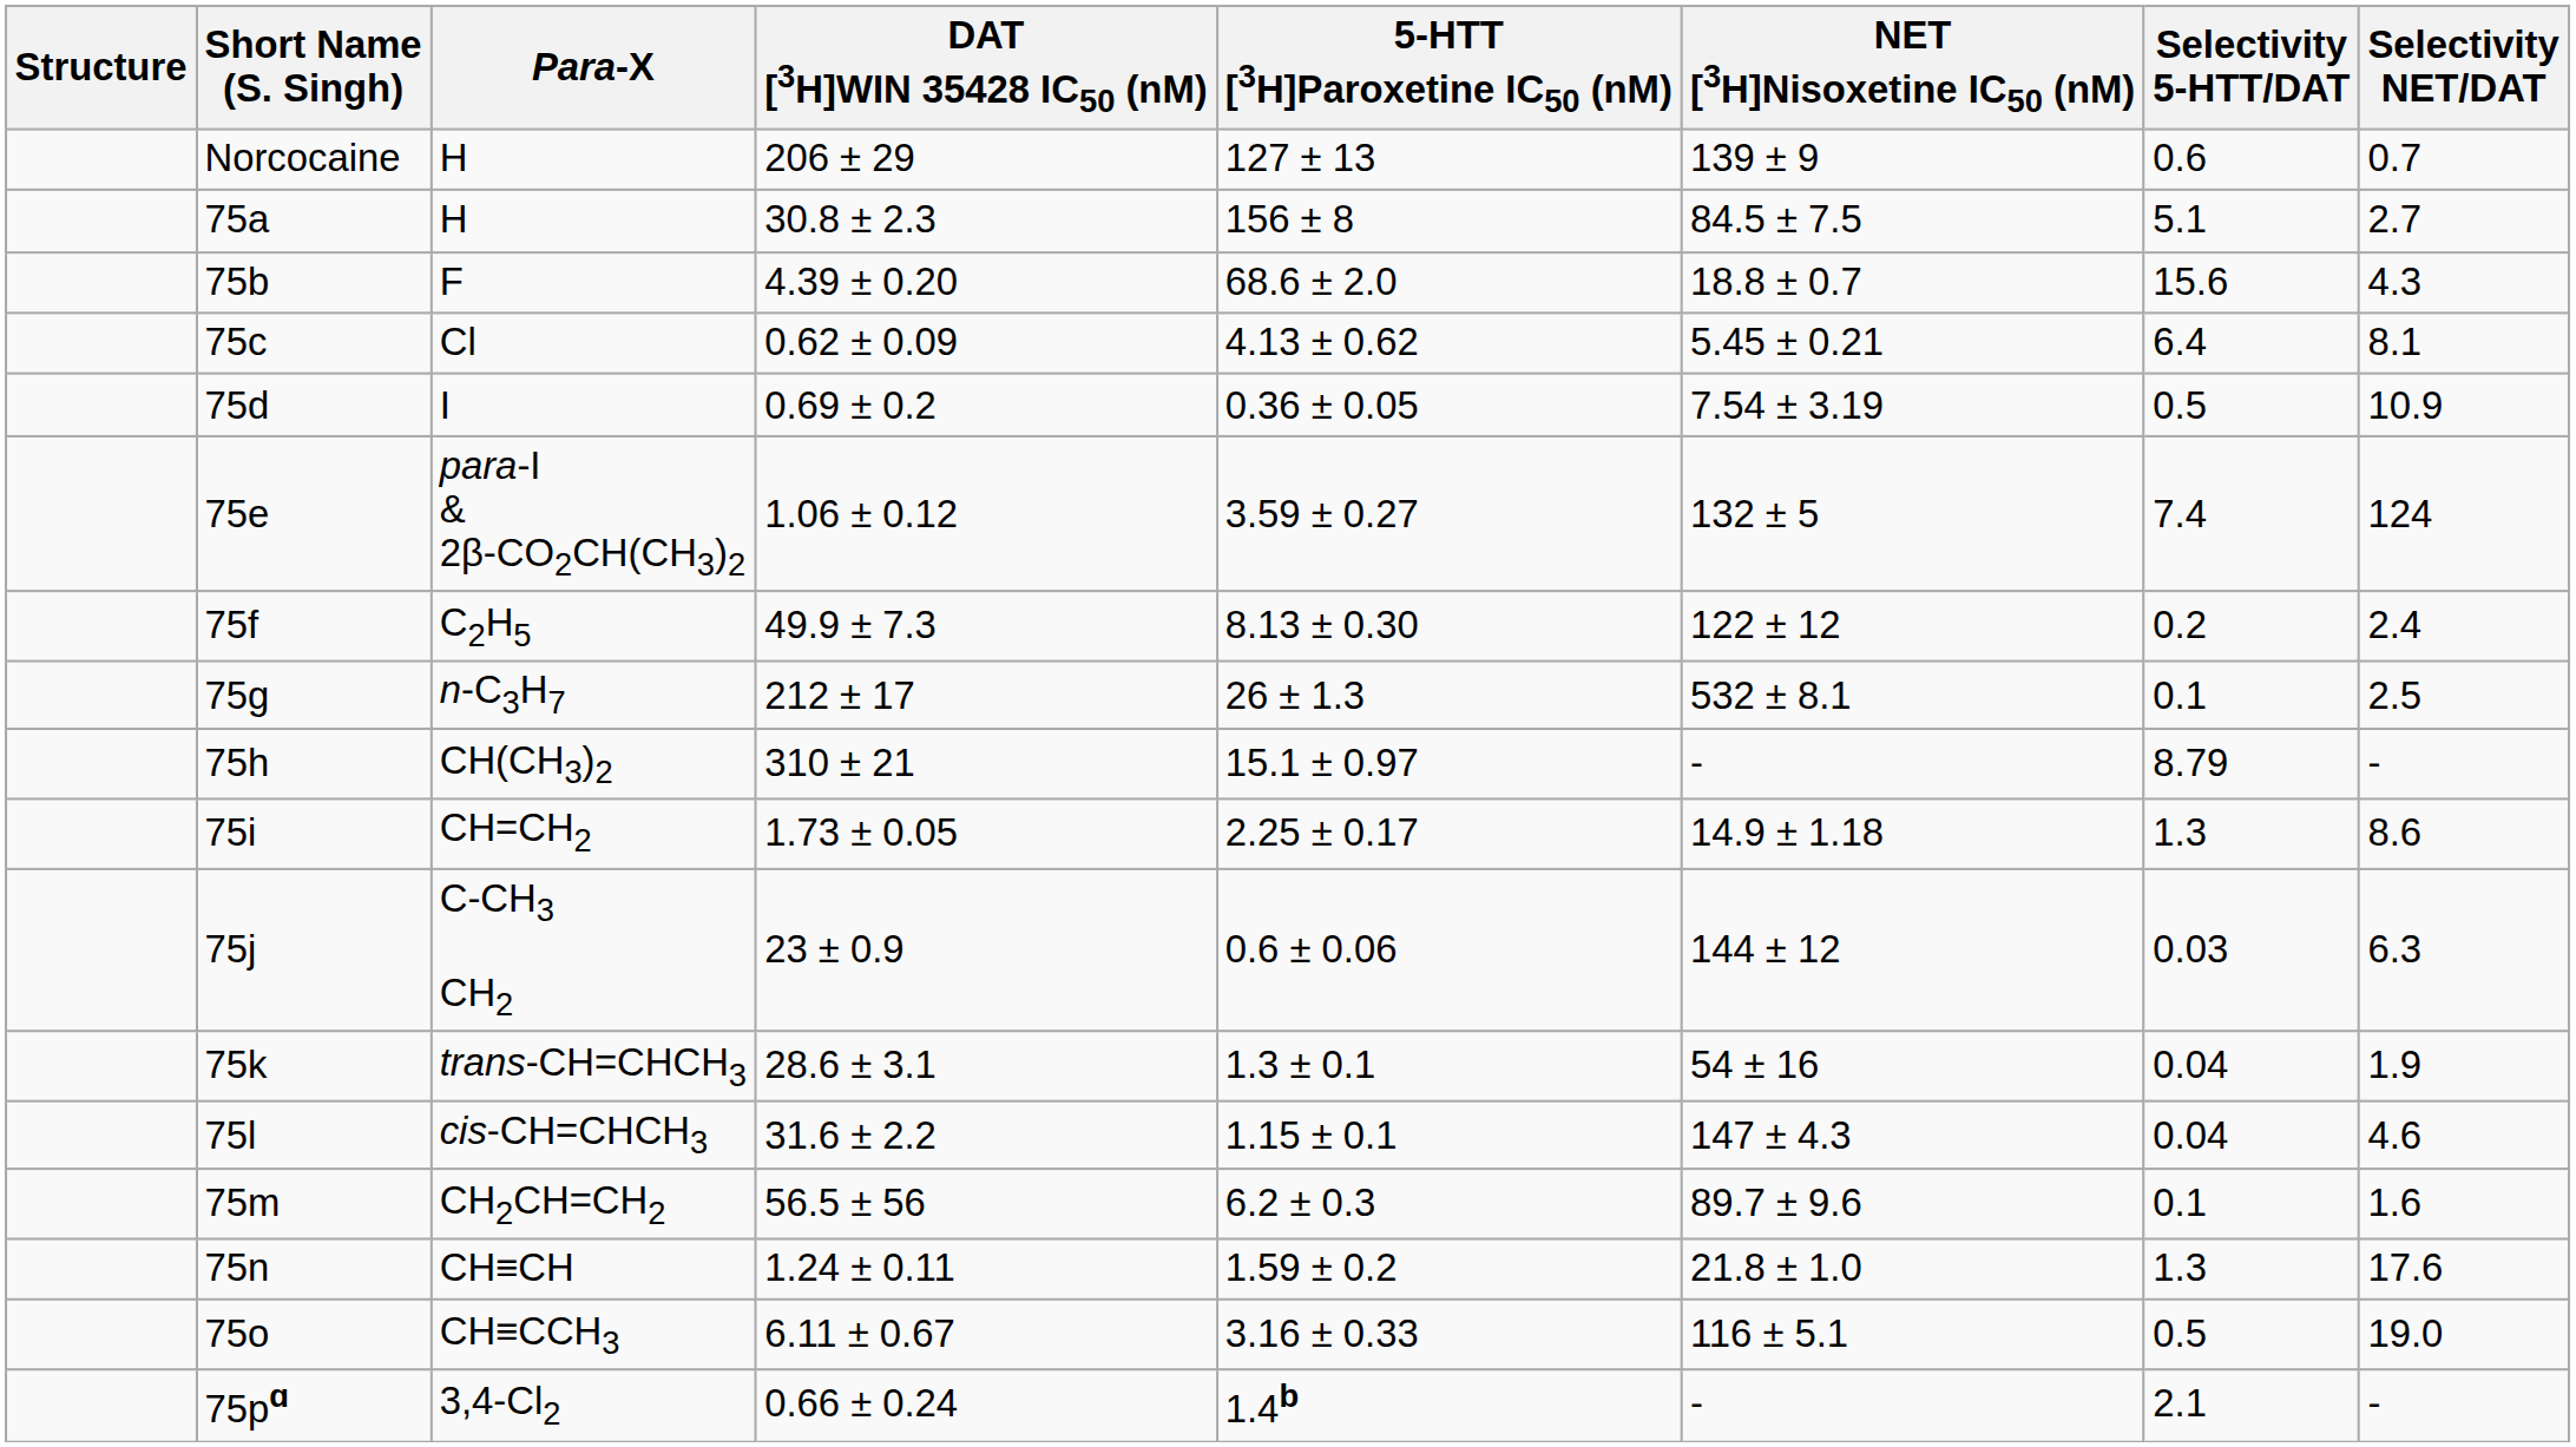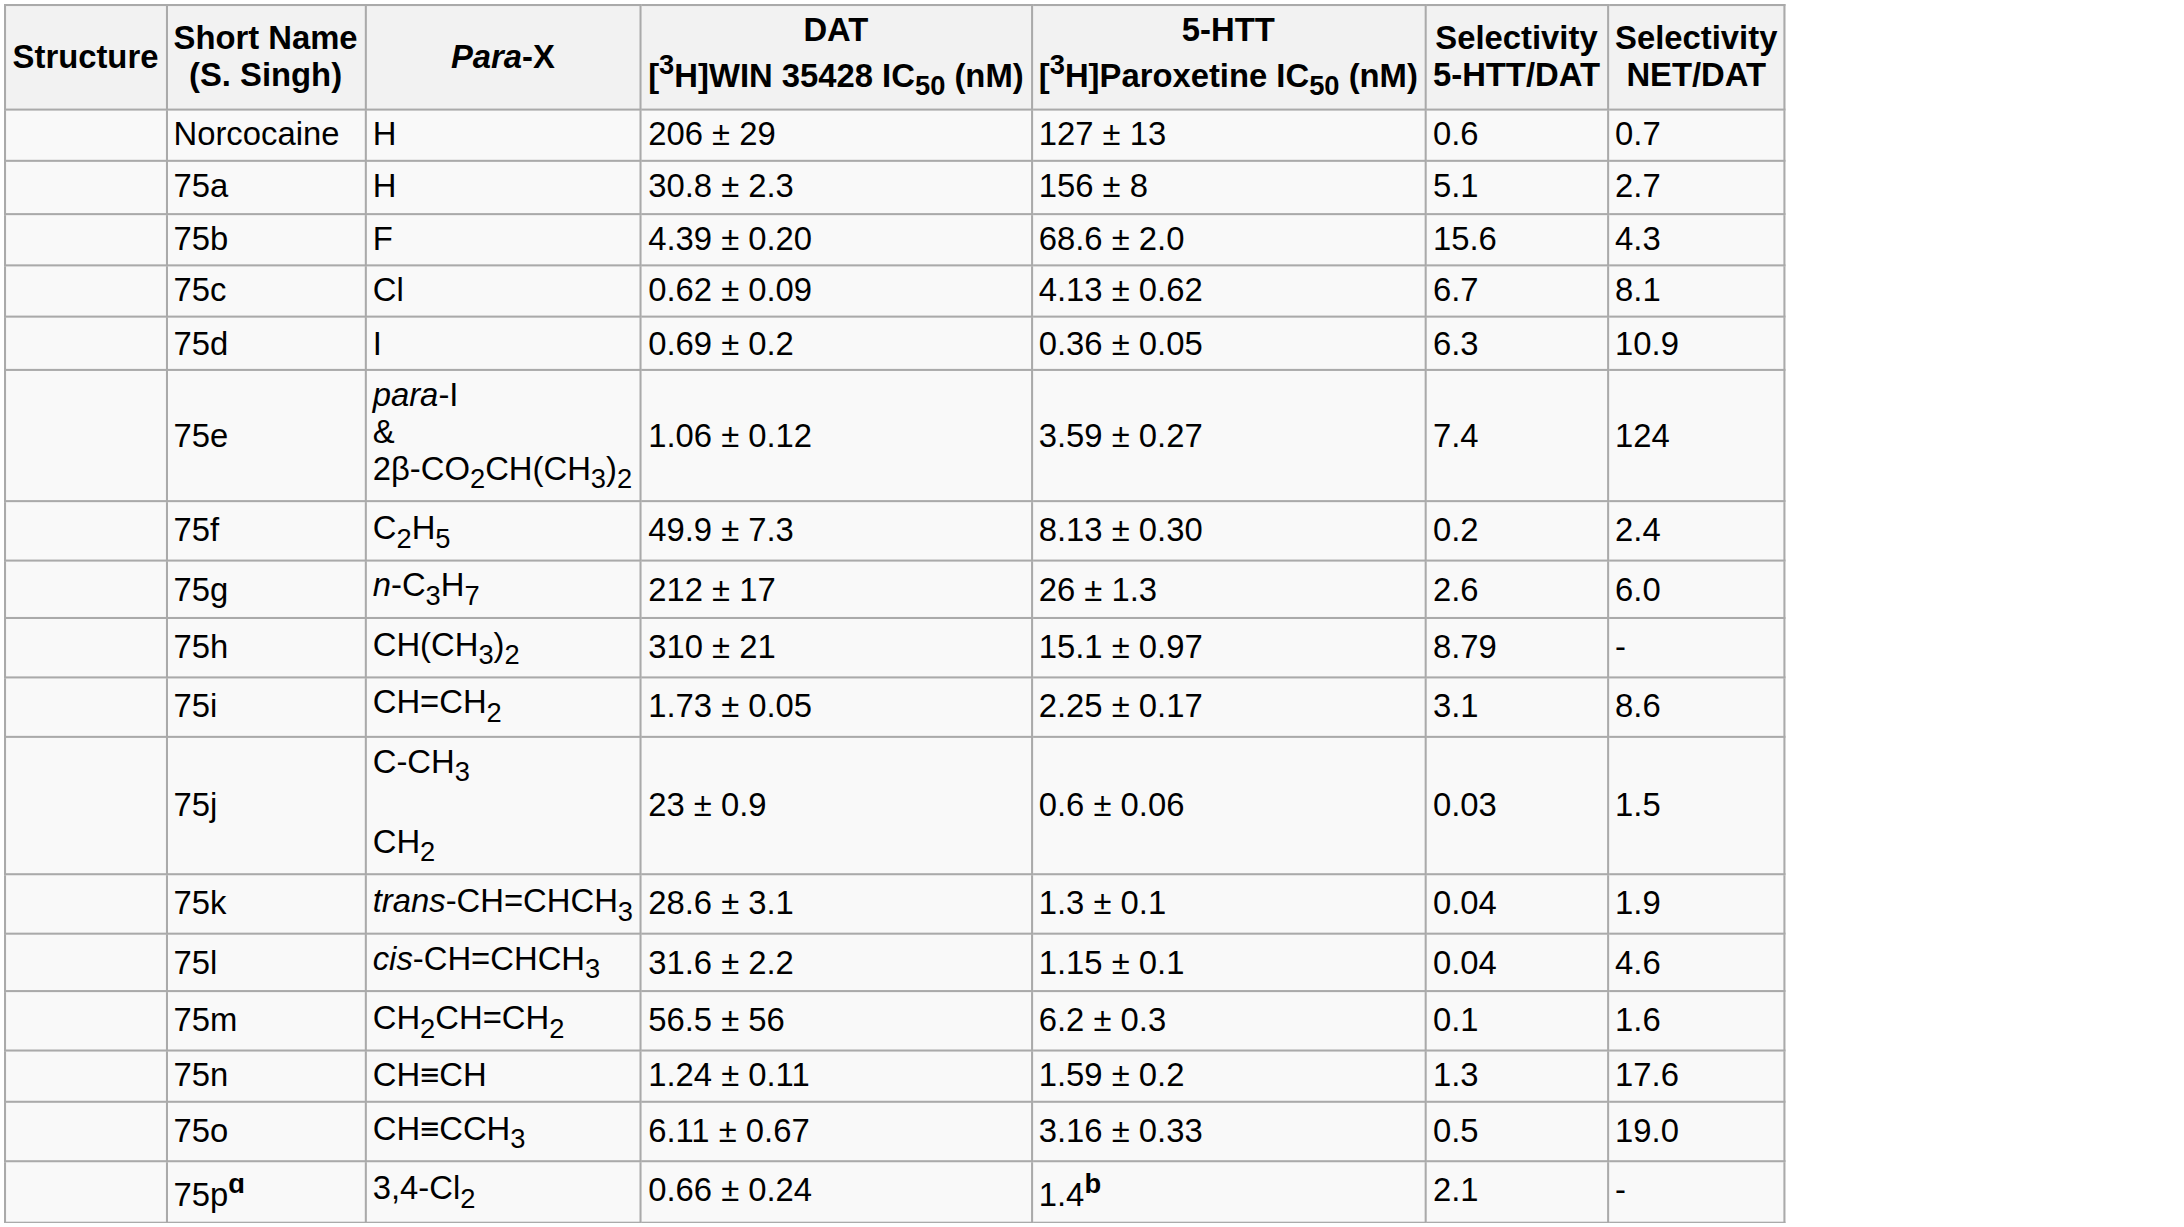 <table class="wikitable sortable">
 <tr>
 <th>Structure</th>
 <th>Short Name<br>(S. Singh)</th>
 <th><em>Para</em>-X</th>
 <th>DAT<br>[<sup>3</sup>H]WIN 35428 IC<sub>50</sub> (nM)</th>
 <th>5-HTT<br>[<sup>3</sup>H]Paroxetine IC<sub>50</sub> (nM)</th>
-<th>NET<br>[<sup>3</sup>H]Nisoxetine IC<sub>50</sub> (nM)</th>
 <th>Selectivity<br>5-HTT/DAT</th>
 <th>Selectivity<br>NET/DAT</th>
 </tr>
 <tr>
 <td></td>
 <td>Norcocaine</td>
 <td>H</td>
 <td>206 ± 29</td>
 <td>127 ± 13</td>
-<td>139 ± 9</td>
 <td>0.6</td>
 <td>0.7</td>
 </tr>
 <tr>
 <td></td>
 <td>75a</td>
 <td>H</td>
 <td>30.8 ± 2.3</td>
 <td>156 ± 8</td>
-<td>84.5 ± 7.5</td>
 <td>5.1</td>
 <td>2.7</td>
 </tr>
 <tr>
 <td></td>
 <td>75b</td>
 <td>F</td>
 <td>4.39 ± 0.20</td>
 <td>68.6 ± 2.0</td>
-<td>18.8 ± 0.7</td>
 <td>15.6</td>
 <td>4.3</td>
 </tr>
 <tr>
 <td></td>
 <td>75c</td>
 <td>Cl</td>
 <td>0.62 ± 0.09</td>
 <td>4.13 ± 0.62</td>
-<td>5.45 ± 0.21</td>
-<td>6.4</td>
+<td>6.7</td>
 <td>8.1</td>
 </tr>
 <tr>
 <td></td>
 <td>75d</td>
 <td>I</td>
 <td>0.69 ± 0.2</td>
 <td>0.36 ± 0.05</td>
-<td>7.54 ± 3.19</td>
-<td>0.5</td>
+<td>6.3</td>
 <td>10.9</td>
 </tr>
 <tr>
 <td></td>
 <td>75e</td>
 <td><em>para</em>-I<br>&<br>2β-CO<sub>2</sub>CH(CH<sub>3</sub>)<sub>2</sub></td>
 <td>1.06 ± 0.12</td>
 <td>3.59 ± 0.27</td>
-<td>132 ± 5</td>
 <td>7.4</td>
 <td>124</td>
 </tr>
 <tr>
 <td></td>
 <td>75f</td>
 <td>C<sub>2</sub>H<sub>5</sub></td>
 <td>49.9 ± 7.3</td>
 <td>8.13 ± 0.30</td>
-<td>122 ± 12</td>
 <td>0.2</td>
 <td>2.4</td>
 </tr>
 <tr>
 <td></td>
 <td>75g</td>
 <td><em>n</em>-C<sub>3</sub>H<sub>7</sub></td>
 <td>212 ± 17</td>
 <td>26 ± 1.3</td>
-<td>532 ± 8.1</td>
-<td>0.1</td>
-<td>2.5</td>
+<td>2.6</td>
+<td>6.0</td>
 </tr>
 <tr>
 <td></td>
 <td>75h</td>
 <td>CH(CH<sub>3</sub>)<sub>2</sub></td>
 <td>310 ± 21</td>
 <td>15.1 ± 0.97</td>
-<td>-</td>
 <td>8.79</td>
 <td>-</td>
 </tr>
 <tr>
 <td></td>
 <td>75i</td>
 <td>CH=CH<sub>2</sub></td>
 <td>1.73 ± 0.05</td>
 <td>2.25 ± 0.17</td>
-<td>14.9 ± 1.18</td>
-<td>1.3</td>
+<td>3.1</td>
 <td>8.6</td>
 </tr>
 <tr>
 <td></td>
 <td>75j</td>
 <td>C-CH<sub>3</sub><br><br>CH<sub>2</sub></td>
 <td>23 ± 0.9</td>
 <td>0.6 ± 0.06</td>
-<td>144 ± 12</td>
 <td>0.03</td>
-<td>6.3</td>
+<td>1.5</td>
 </tr>
 <tr>
 <td></td>
 <td>75k</td>
 <td><em>trans</em>-CH=CHCH<sub>3</sub></td>
 <td>28.6 ± 3.1</td>
 <td>1.3 ± 0.1</td>
-<td>54 ± 16</td>
 <td>0.04</td>
 <td>1.9</td>
 </tr>
 <tr>
 <td></td>
 <td>75l</td>
 <td><em>cis</em>-CH=CHCH<sub>3</sub></td>
 <td>31.6 ± 2.2</td>
 <td>1.15 ± 0.1</td>
-<td>147 ± 4.3</td>
 <td>0.04</td>
 <td>4.6</td>
 </tr>
 <tr>
 <td></td>
 <td>75m</td>
 <td>CH<sub>2</sub>CH=CH<sub>2</sub></td>
 <td>56.5 ± 56</td>
 <td>6.2 ± 0.3</td>
-<td>89.7 ± 9.6</td>
 <td>0.1</td>
 <td>1.6</td>
 </tr>
 <tr>
 <td></td>
 <td>75n</td>
 <td>CH≡CH</td>
 <td>1.24 ± 0.11</td>
 <td>1.59 ± 0.2</td>
-<td>21.8 ± 1.0</td>
 <td>1.3</td>
 <td>17.6</td>
 </tr>
 <tr>
 <td></td>
 <td>75o</td>
 <td>CH≡CCH<sub>3</sub></td>
 <td>6.11 ± 0.67</td>
 <td>3.16 ± 0.33</td>
-<td>116 ± 5.1</td>
 <td>0.5</td>
 <td>19.0</td>
 </tr>
 <tr>
 <td></td>
 <td>75p<sup><strong>ɑ</strong></sup></td>
 <td>3,4-Cl<sub>2</sub></td>
 <td>0.66 ± 0.24</td>
 <td>1.4<sup><strong>b</strong></sup></td>
-<td>-</td>
 <td>2.1</td>
 <td>-</td>
 </tr>
 </table>
